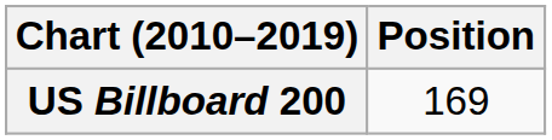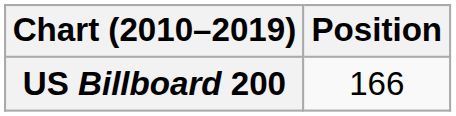 <table class="wikitable plainrowheaders" style="text-align:center">
 <tr>
 <th>Chart (2010–2019)</th>
 <th>Position</th>
 </tr>
 <tr>
 <th scope="row">US <em>Billboard</em> 200</th>
-<td>169</td>
+<td>166</td>
 </tr>
 </table>
